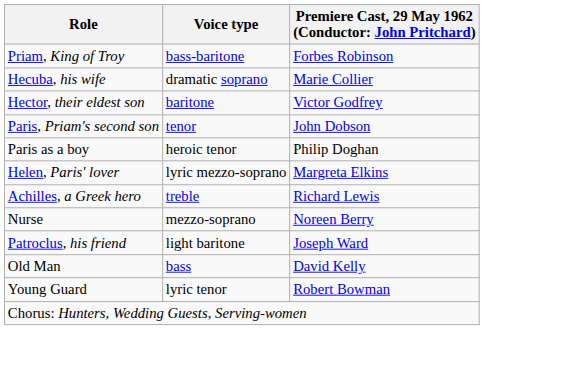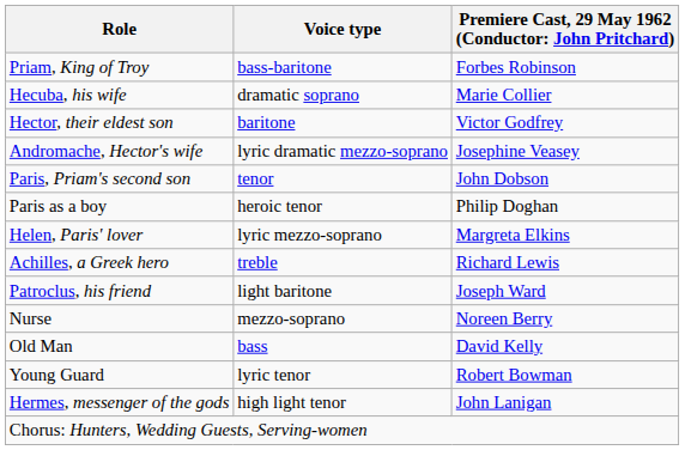 <table class="wikitable">
 <tr>
 <th>Role</th>
 <th>Voice type</th>
 <th>Premiere Cast, 29 May 1962<br>(Conductor: <a href='#'>John Pritchard</a>)</th>
 </tr>
 <tr>
 <td><a href='#'>Priam</a>, <em>King of Troy</em></td>
 <td><a href='#'>bass-baritone</a></td>
 <td><a href='#'>Forbes Robinson</a></td>
 </tr>
 <tr>
 <td><a href='#'>Hecuba</a>, <em>his wife</em></td>
 <td>dramatic <a href='#'>soprano</a></td>
 <td><a href='#'>Marie Collier</a></td>
 </tr>
 <tr>
 <td><a href='#'>Hector</a>, <em>their eldest son</em></td>
 <td><a href='#'>baritone</a></td>
 <td><a href='#'>Victor Godfrey</a></td>
 </tr>
 <tr>
+<td><a href='#'>Andromache</a>, <em>Hector's wife</em></td>
+<td>lyric dramatic <a href='#'>mezzo-soprano</a></td>
+<td><a href='#'>Josephine Veasey</a></td>
+</tr>
+<tr>
 <td><a href='#'>Paris</a>, <em>Priam's second son</em></td>
 <td><a href='#'>tenor</a></td>
 <td><a href='#'>John Dobson</a></td>
 </tr>
 <tr>
 <td>Paris as a boy</td>
 <td>heroic tenor</td>
 <td>Philip Doghan</td>
 </tr>
 <tr>
 <td><a href='#'>Helen</a>, <em>Paris' lover</em></td>
 <td>lyric mezzo-soprano</td>
 <td><a href='#'>Margreta Elkins</a></td>
 </tr>
 <tr>
 <td><a href='#'>Achilles</a>, <em>a Greek hero</em></td>
 <td><a href='#'>treble</a></td>
 <td><a href='#'>Richard Lewis</a></td>
 </tr>
 <tr>
+<td><a href='#'>Patroclus</a>, <em>his friend</em></td>
+<td>light baritone</td>
+<td><a href='#'>Joseph Ward</a></td>
+</tr>
+<tr>
 <td>Nurse</td>
 <td>mezzo-soprano</td>
 <td><a href='#'>Noreen Berry</a></td>
-</tr>
-<tr>
-<td><a href='#'>Patroclus</a>, <em>his friend</em></td>
-<td>light baritone</td>
-<td><a href='#'>Joseph Ward</a></td>
 </tr>
 <tr>
 <td>Old Man</td>
 <td><a href='#'>bass</a></td>
 <td><a href='#'>David Kelly</a></td>
 </tr>
 <tr>
 <td>Young Guard</td>
 <td>lyric tenor</td>
 <td><a href='#'>Robert Bowman</a></td>
 </tr>
 <tr>
+<td><a href='#'>Hermes</a>, <em>messenger of the gods</em></td>
+<td>high light tenor</td>
+<td><a href='#'>John Lanigan</a></td>
+</tr>
+<tr>
 <td colspan="3">Chorus: <em>Hunters, Wedding Guests, Serving-women</em></td>
 </tr>
 </table>
